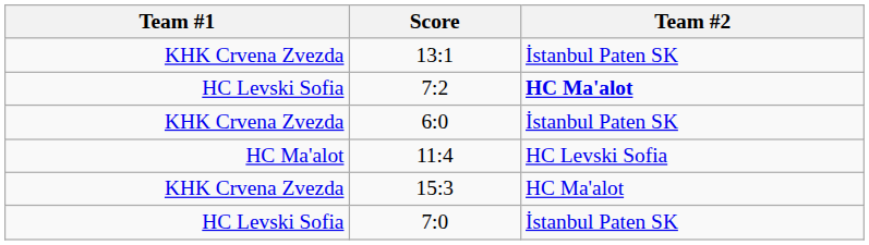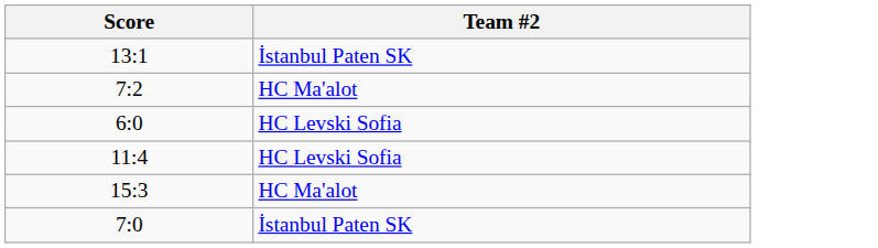 <table class="wikitable" style="text-align: center;">
 <tr>
-<th width=22%>Team #1</th>
 <th width=11%>Score</th>
 <th width=22%>Team #2</th>
 </tr>
 <tr>
-<td style="text-align: right;"><a href='#'>KHK Crvena Zvezda</a> </td>
 <td>13:1</td>
 <td style="text-align: left;"> <a href='#'>İstanbul Paten SK</a></td>
 </tr>
 <tr>
-<td style="text-align: right;"><a href='#'>HC Levski Sofia</a> </td>
 <td>7:2</td>
-<td style="text-align: left;"><strong> <a href='#'>HC Ma'alot</a></strong></td>
+<td style="text-align: left;"> <a href='#'>HC Ma'alot</a></td>
 </tr>
 <tr>
-<td style="text-align: right;"><a href='#'>KHK Crvena Zvezda</a> </td>
 <td>6:0</td>
-<td style="text-align: left;"> <a href='#'>İstanbul Paten SK</a></td>
+<td style="text-align: left;"> <a href='#'>HC Levski Sofia</a></td>
 </tr>
 <tr>
-<td style="text-align: right;"><a href='#'>HC Ma'alot</a> </td>
 <td>11:4</td>
 <td style="text-align: left;"> <a href='#'>HC Levski Sofia</a></td>
 </tr>
 <tr>
-<td style="text-align: right;"><a href='#'>KHK Crvena Zvezda</a> </td>
 <td>15:3</td>
 <td style="text-align: left;"> <a href='#'>HC Ma'alot</a></td>
 </tr>
 <tr>
-<td style="text-align: right;"><a href='#'>HC Levski Sofia</a> </td>
 <td>7:0</td>
 <td style="text-align: left;"> <a href='#'>İstanbul Paten SK</a></td>
 </tr>
 </table>
